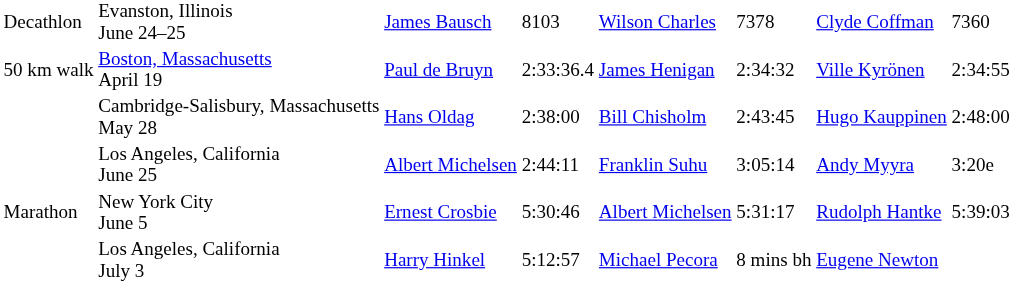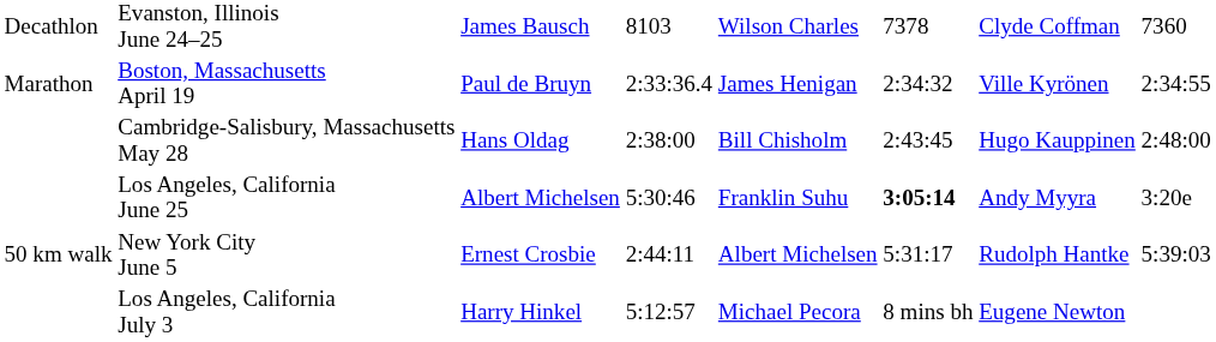 <table>
 <tr>
 <td>Decathlon</td>
 <td>Evanston, Illinois<br>June 24–25</td>
 <td><a href='#'>James Bausch</a></td>
 <td>8103</td>
 <td><a href='#'>Wilson Charles</a></td>
 <td>7378</td>
 <td><a href='#'>Clyde Coffman</a></td>
 <td>7360</td>
 </tr>
 <tr>
-<td>50 km walk</td>
+<td>Marathon</td>
 <td><a href='#'>Boston, Massachusetts</a><br>April 19</td>
 <td><a href='#'>Paul de Bruyn</a></td>
 <td>2:33:36.4</td>
 <td><a href='#'>James Henigan</a></td>
 <td>2:34:32</td>
 <td><a href='#'>Ville Kyrönen</a><br></td>
 <td>2:34:55</td>
 </tr>
 <tr>
 <td></td>
 <td>Cambridge-Salisbury, Massachusetts<br>May 28</td>
 <td><a href='#'>Hans Oldag</a></td>
 <td>2:38:00</td>
 <td><a href='#'>Bill Chisholm</a></td>
 <td>2:43:45</td>
 <td><a href='#'>Hugo Kauppinen</a><br></td>
 <td>2:48:00</td>
 </tr>
 <tr>
 <td></td>
 <td>Los Angeles, California<br>June 25</td>
 <td><a href='#'>Albert Michelsen</a></td>
-<td>2:44:11</td>
+<td>5:30:46</td>
 <td><a href='#'>Franklin Suhu</a></td>
-<td>3:05:14</td>
+<td><strong>3:05:14</strong></td>
 <td><a href='#'>Andy Myyra</a></td>
 <td>3:20e</td>
 </tr>
 <tr>
-<td>Marathon</td>
+<td>50 km walk</td>
 <td>New York City<br>June 5</td>
 <td><a href='#'>Ernest Crosbie</a></td>
-<td>5:30:46</td>
+<td>2:44:11</td>
 <td><a href='#'>Albert Michelsen</a></td>
 <td>5:31:17</td>
 <td><a href='#'>Rudolph Hantke</a></td>
 <td>5:39:03</td>
 </tr>
 <tr>
 <td></td>
 <td>Los Angeles, California<br>July 3</td>
 <td><a href='#'>Harry Hinkel</a></td>
 <td>5:12:57</td>
 <td><a href='#'>Michael Pecora</a></td>
 <td>8 mins bh</td>
 <td><a href='#'>Eugene Newton</a></td>
 <td></td>
 </tr>
 </table>
